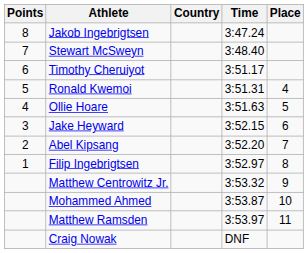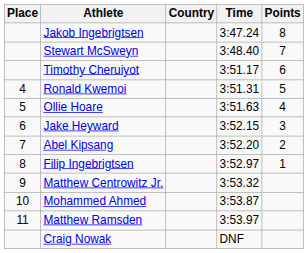 <table class="wikitable">
 <tr>
-<th>Points</th>
+<th>Place</th>
 <th>Athlete</th>
 <th>Country</th>
 <th>Time</th>
-<th>Place</th>
+<th>Points</th>
 </tr>
 <tr>
-<td align=center>8</td>
+<td align=center></td>
 <td><a href='#'>Jakob Ingebrigtsen</a></td>
 <td></td>
 <td>3:47.24</td>
-<td align=center></td>
-</tr>
-<tr>
-<td align=center>7</td>
-<td><a href='#'>Stewart McSweyn</a></td>
-<td></td>
-<td>3:48.40</td>
-<td align=center></td>
-</tr>
-<tr>
-<td align=center>6</td>
-<td><a href='#'>Timothy Cheruiyot</a></td>
-<td></td>
-<td>3:51.17</td>
-<td align=center></td>
-</tr>
-<tr>
-<td align=center>5</td>
-<td><a href='#'>Ronald Kwemoi</a></td>
-<td></td>
-<td>3:51.31</td>
-<td align=center>4</td>
-</tr>
-<tr>
-<td align=center>4</td>
-<td><a href='#'>Ollie Hoare</a></td>
-<td></td>
-<td>3:51.63</td>
-<td align=center>5</td>
-</tr>
-<tr>
-<td align=center>3</td>
-<td><a href='#'>Jake Heyward</a></td>
-<td></td>
-<td>3:52.15</td>
-<td align=center>6</td>
-</tr>
-<tr>
-<td align=center>2</td>
-<td><a href='#'>Abel Kipsang</a></td>
-<td></td>
-<td>3:52.20</td>
-<td align=center>7</td>
-</tr>
-<tr>
-<td align=center>1</td>
-<td><a href='#'>Filip Ingebrigtsen</a></td>
-<td></td>
-<td>3:52.97</td>
 <td align=center>8</td>
 </tr>
 <tr>
 <td align=center></td>
+<td><a href='#'>Stewart McSweyn</a></td>
+<td></td>
+<td>3:48.40</td>
+<td align=center>7</td>
+</tr>
+<tr>
+<td align=center></td>
+<td><a href='#'>Timothy Cheruiyot</a></td>
+<td></td>
+<td>3:51.17</td>
+<td align=center>6</td>
+</tr>
+<tr>
+<td align=center>4</td>
+<td><a href='#'>Ronald Kwemoi</a></td>
+<td></td>
+<td>3:51.31</td>
+<td align=center>5</td>
+</tr>
+<tr>
+<td align=center>5</td>
+<td><a href='#'>Ollie Hoare</a></td>
+<td></td>
+<td>3:51.63</td>
+<td align=center>4</td>
+</tr>
+<tr>
+<td align=center>6</td>
+<td><a href='#'>Jake Heyward</a></td>
+<td></td>
+<td>3:52.15</td>
+<td align=center>3</td>
+</tr>
+<tr>
+<td align=center>7</td>
+<td><a href='#'>Abel Kipsang</a></td>
+<td></td>
+<td>3:52.20</td>
+<td align=center>2</td>
+</tr>
+<tr>
+<td align=center>8</td>
+<td><a href='#'>Filip Ingebrigtsen</a></td>
+<td></td>
+<td>3:52.97</td>
+<td align=center>1</td>
+</tr>
+<tr>
+<td align=center>9</td>
 <td><a href='#'>Matthew Centrowitz Jr.</a></td>
 <td></td>
 <td>3:53.32</td>
-<td align=center>9</td>
+<td align=center></td>
 </tr>
 <tr>
-<td align=center></td>
+<td align=center>10</td>
 <td><a href='#'>Mohammed Ahmed</a></td>
 <td></td>
 <td>3:53.87</td>
-<td align=center>10</td>
+<td align=center></td>
 </tr>
 <tr>
-<td align=center></td>
+<td align=center>11</td>
 <td><a href='#'>Matthew Ramsden</a></td>
 <td></td>
 <td>3:53.97</td>
-<td align=center>11</td>
+<td align=center></td>
 </tr>
 <tr>
 <td align=center></td>
 <td><a href='#'>Craig Nowak</a></td>
 <td></td>
 <td>DNF</td>
 <td align=center></td>
 </tr>
 </table>
